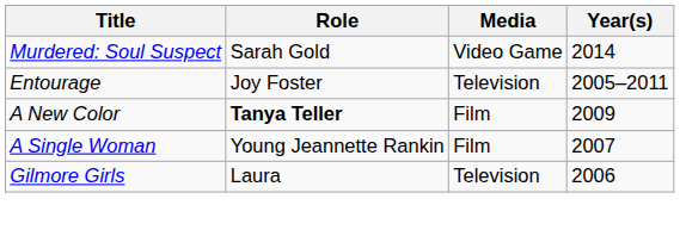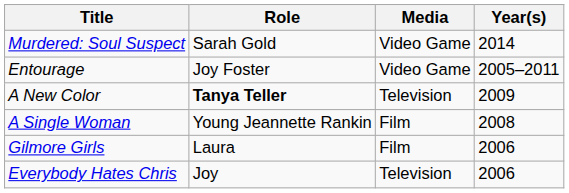 <table class="wikitable">
 <tr>
 <th>Title</th>
 <th>Role</th>
 <th>Media</th>
 <th>Year(s)</th>
 </tr>
 <tr>
 <td><em><a href='#'>Murdered: Soul Suspect</a></em></td>
 <td>Sarah Gold</td>
 <td>Video Game</td>
 <td>2014</td>
 </tr>
 <tr>
 <td><em>Entourage</em></td>
 <td>Joy Foster</td>
-<td>Television</td>
+<td>Video Game</td>
 <td>2005–2011</td>
 </tr>
 <tr>
 <td><em>A New Color</em></td>
 <td><strong>Tanya Teller</strong></td>
-<td>Film</td>
+<td>Television</td>
 <td>2009</td>
 </tr>
 <tr>
 <td><em><a href='#'>A Single Woman</a></em></td>
 <td>Young Jeannette Rankin</td>
 <td>Film</td>
-<td>2007</td>
+<td>2008</td>
 </tr>
 <tr>
 <td><em><a href='#'>Gilmore Girls</a></em></td>
 <td>Laura</td>
+<td>Film</td>
+<td>2006</td>
+</tr>
+<tr>
+<td><em><a href='#'>Everybody Hates Chris</a></em></td>
+<td>Joy</td>
 <td>Television</td>
 <td>2006</td>
 </tr>
 </table>
